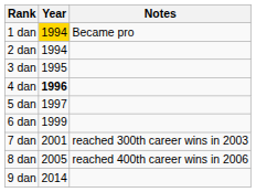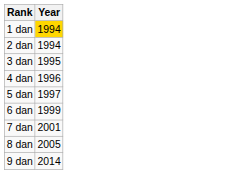 <table class="wikitable">
 <tr>
 <th>Rank</th>
 <th>Year</th>
-<th>Notes</th>
 </tr>
 <tr>
 <td>1 dan</td>
 <td style="background: gold;">1994</td>
-<td>Became pro</td>
 </tr>
 <tr>
 <td>2 dan</td>
 <td>1994</td>
-<td></td>
 </tr>
 <tr>
 <td>3 dan</td>
 <td>1995</td>
-<td></td>
 </tr>
 <tr>
 <td>4 dan</td>
-<td><strong>1996</strong></td>
-<td></td>
+<td>1996</td>
 </tr>
 <tr>
 <td>5 dan</td>
 <td>1997</td>
-<td></td>
 </tr>
 <tr>
 <td>6 dan</td>
 <td>1999</td>
-<td></td>
 </tr>
 <tr>
 <td>7 dan</td>
 <td>2001</td>
-<td>reached 300th career wins in 2003</td>
 </tr>
 <tr>
 <td>8 dan</td>
 <td>2005</td>
-<td>reached 400th career wins in 2006</td>
 </tr>
 <tr>
 <td>9 dan</td>
 <td>2014</td>
-<td></td>
 </tr>
 </table>
